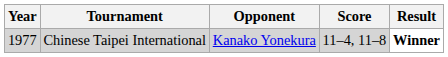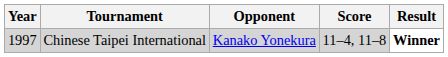 <table class="sortable wikitable" style="font-size: 90%;">
 <tr>
 <th>Year</th>
 <th>Tournament</th>
 <th>Opponent</th>
 <th>Score</th>
 <th>Result</th>
 </tr>
 <tr>
 </tr>
 <tr style="background:#D5D5D5">
-<td align="center">1977</td>
+<td align="center">1997</td>
 <td align="left">Chinese Taipei International</td>
 <td align="left"> <a href='#'>Kanako Yonekura</a></td>
 <td align="left">11–4, 11–8</td>
 <td style="text-align:left; background:white"> <strong>Winner</strong></td>
 </tr>
 </table>
